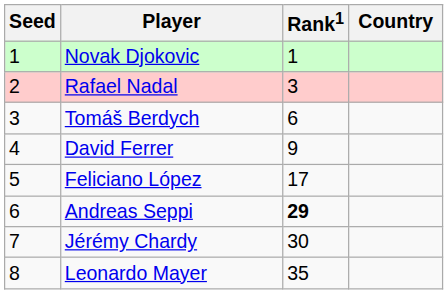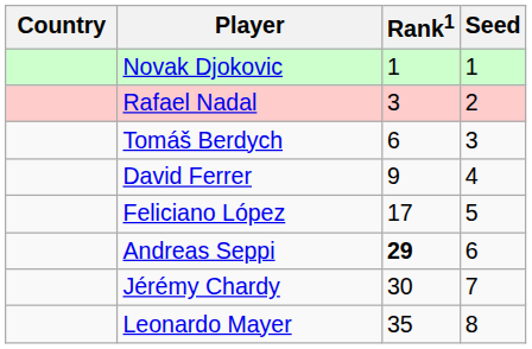 <table class="sortable wikitable">
 <tr>
-<th>Seed</th>
+<th width=70>Country</th>
 <th width=175>Player</th>
 <th>Rank<sup>1</sup></th>
-<th width=70>Country</th>
+<th>Seed</th>
 </tr>
 <tr style="background:#cfc;">
-<td>1</td>
+<td></td>
 <td><a href='#'>Novak Djokovic</a></td>
 <td>1</td>
-<td></td>
+<td>1</td>
 </tr>
 <tr style="background:#fcc;">
-<td>2</td>
+<td></td>
 <td><a href='#'>Rafael Nadal</a></td>
 <td>3</td>
-<td></td>
+<td>2</td>
 </tr>
 <tr>
-<td>3</td>
+<td></td>
 <td><a href='#'>Tomáš Berdych</a></td>
 <td>6</td>
-<td></td>
+<td>3</td>
 </tr>
 <tr>
-<td>4</td>
+<td></td>
 <td><a href='#'>David Ferrer</a></td>
 <td>9</td>
-<td></td>
+<td>4</td>
 </tr>
 <tr>
-<td>5</td>
+<td></td>
 <td><a href='#'>Feliciano López</a></td>
 <td>17</td>
-<td></td>
+<td>5</td>
 </tr>
 <tr>
-<td>6</td>
+<td></td>
 <td><a href='#'>Andreas Seppi</a></td>
 <td><strong>29</strong></td>
-<td></td>
+<td>6</td>
 </tr>
 <tr>
-<td>7</td>
+<td></td>
 <td><a href='#'>Jérémy Chardy</a></td>
 <td>30</td>
-<td></td>
+<td>7</td>
 </tr>
 <tr>
-<td>8</td>
+<td></td>
 <td><a href='#'>Leonardo Mayer</a></td>
 <td>35</td>
-<td></td>
+<td>8</td>
 </tr>
 </table>
